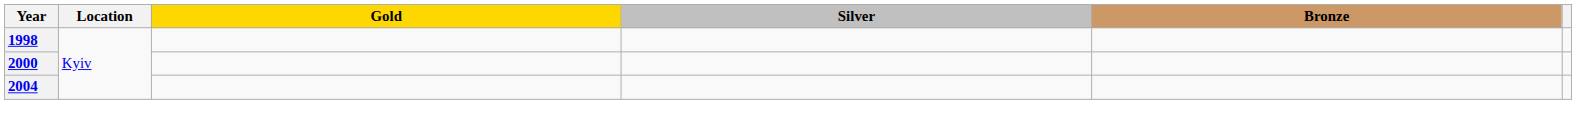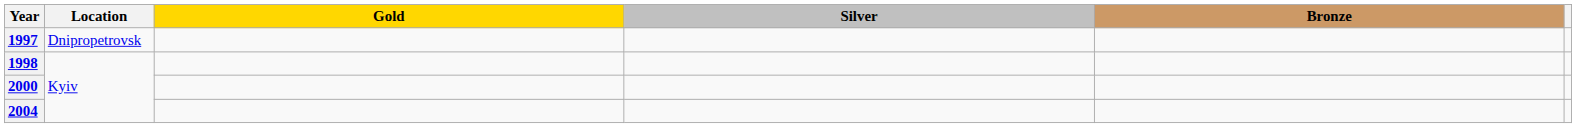 <table class="wikitable unsortable" style="text-align:left; width:85%">
 <tr>
 <th scope="col" style="text-align:center">Year</th>
 <th scope="col" style="text-align:center">Location</th>
 <td scope="col" style="text-align:center; width:30%; background:gold"><strong>Gold</strong></td>
 <td scope="col" style="text-align:center; width:30%; background:silver"><strong>Silver</strong></td>
 <td scope="col" style="text-align:center; width:30%; background:#c96"><strong>Bronze</strong></td>
 <th scope="col" style="text-align:center"></th>
+</tr>
+<tr>
+<th scope="row" style="text-align:left"><a href='#'>1997</a></th>
+<td><a href='#'>Dnipropetrovsk</a></td>
+<td></td>
+<td></td>
+<td></td>
+<td></td>
 </tr>
 <tr>
 <th scope="row" style="text-align:left"><a href='#'>1998</a></th>
 <td rowspan="3"><a href='#'>Kyiv</a></td>
 <td></td>
 <td></td>
 <td></td>
 <td></td>
 </tr>
 <tr>
 <th scope="row" style="text-align:left"><a href='#'>2000</a></th>
 <td></td>
 <td></td>
 <td></td>
 <td></td>
 </tr>
 <tr>
 <th scope="row" style="text-align:left"><a href='#'>2004</a></th>
 <td></td>
 <td></td>
 <td></td>
 <td></td>
 </tr>
 </table>
